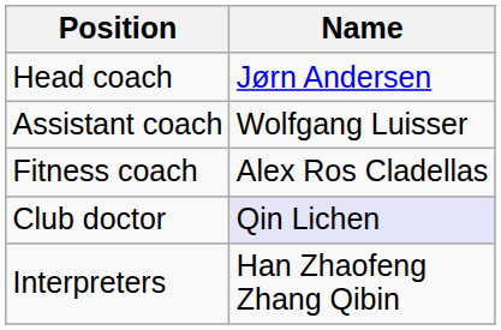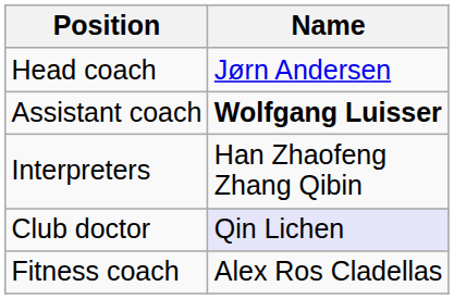 <table class="wikitable" style="text-align:left;">
 <tr>
 <th>Position</th>
 <th>Name</th>
 </tr>
 <tr>
 <td>Head coach</td>
 <td> <a href='#'>Jørn Andersen</a></td>
 </tr>
 <tr>
 <td>Assistant coach</td>
-<td> Wolfgang Luisser</td>
+<td><strong> Wolfgang Luisser</strong></td>
 </tr>
 <tr>
-<td>Fitness coach</td>
-<td> Alex Ros Cladellas</td>
+<td>Interpreters</td>
+<td> Han Zhaofeng <br>  Zhang Qibin</td>
 </tr>
 <tr>
 <td>Club doctor</td>
 <td style="background: lavender;"> Qin Lichen</td>
 </tr>
 <tr>
-<td>Interpreters</td>
-<td> Han Zhaofeng <br>  Zhang Qibin</td>
+<td>Fitness coach</td>
+<td> Alex Ros Cladellas</td>
 </tr>
 </table>
